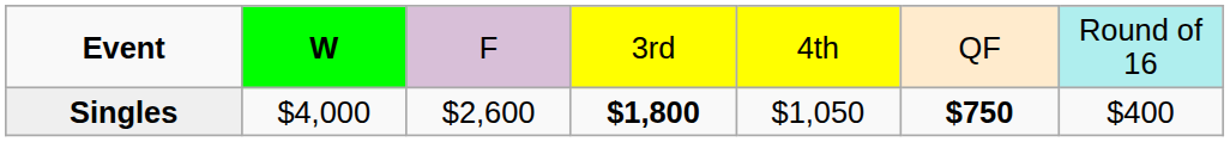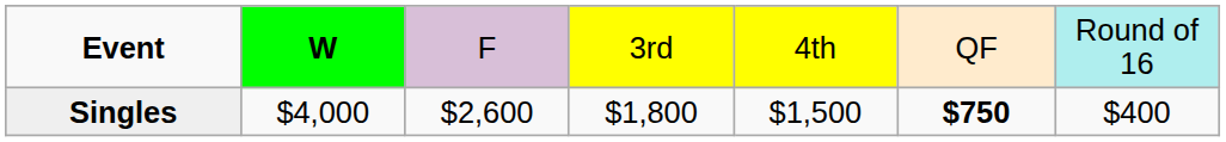 <table class=wikitable style=font-size:95%;text-align:center>
 <tr>
 <td style="width:130px"><strong>Event</strong></td>
 <td style="width:85px; background:lime"><strong>W</strong></td>
 <td style="width:85px; background:thistle">F</td>
 <td style="width:85px; background:#ffff00">3rd</td>
 <td style="width:85px; background:#ffff00">4th</td>
 <td style="width:85px; background:#ffebcd">QF</td>
 <td style="width:85px; background:#afeeee">Round of 16</td>
 </tr>
 <tr>
 <th style=background:#efefef>Singles </th>
 <td>$4,000</td>
 <td>$2,600</td>
-<td><strong>$1,800</strong></td>
-<td>$1,050</td>
+<td>$1,800</td>
+<td>$1,500</td>
 <td><strong>$750</strong></td>
 <td>$400</td>
 </tr>
 </table>
